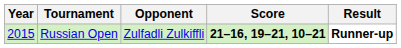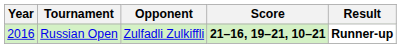 <table class="sortable wikitable" style="font-size: 90%;">
 <tr>
 <th>Year</th>
 <th>Tournament</th>
 <th>Opponent</th>
 <th>Score</th>
 <th>Result</th>
 </tr>
 <tr style="background:#D4F1C5">
-<td align="center"><a href='#'>2015</a></td>
+<td align="center"><a href='#'>2016</a></td>
 <td align="left"><a href='#'>Russian Open</a></td>
 <td align="left"> <a href='#'>Zulfadli Zulkiffli</a></td>
 <td align="left"><strong>21–16, 19–21, 10–21</strong></td>
 <td style="text-align:left; background:white"> <strong>Runner-up</strong></td>
 </tr>
 </table>
